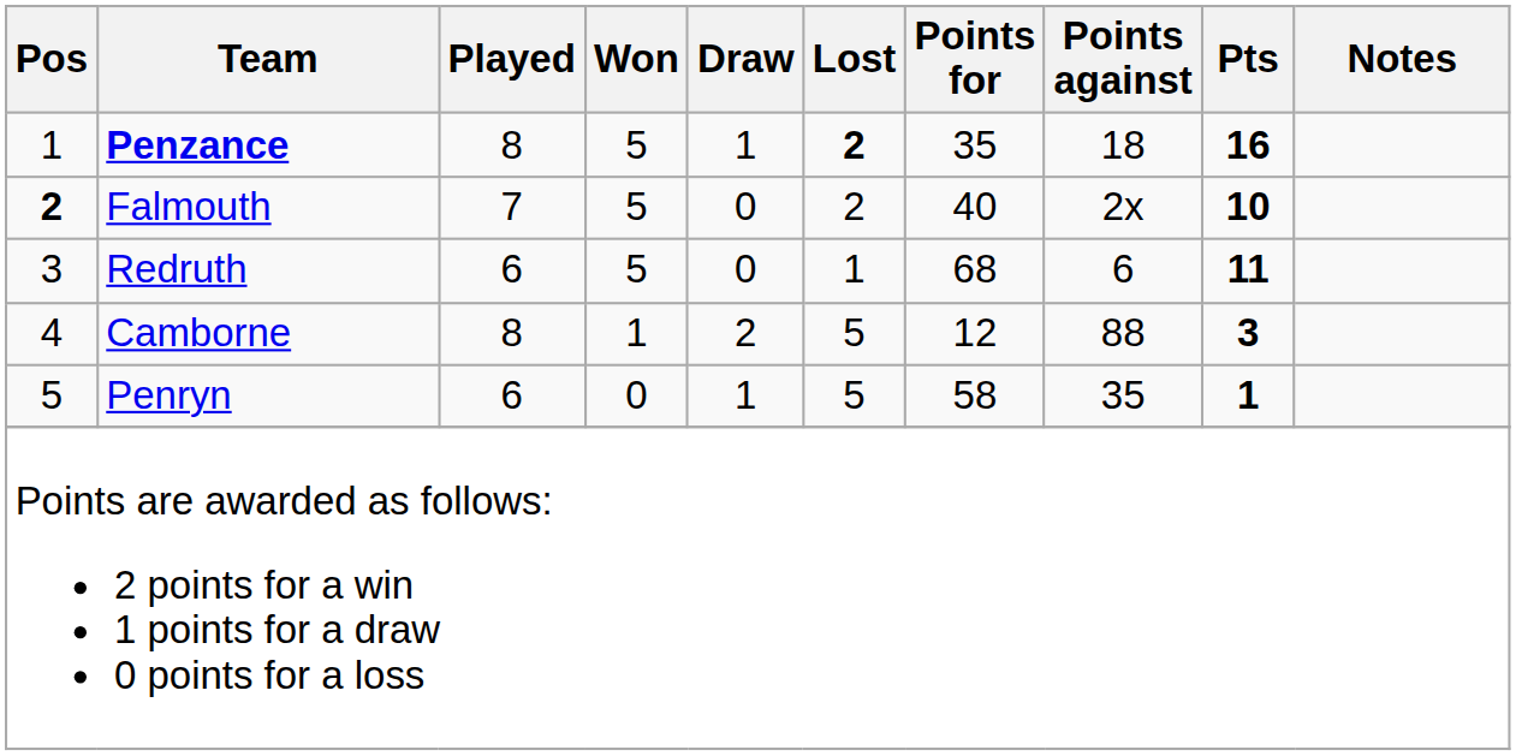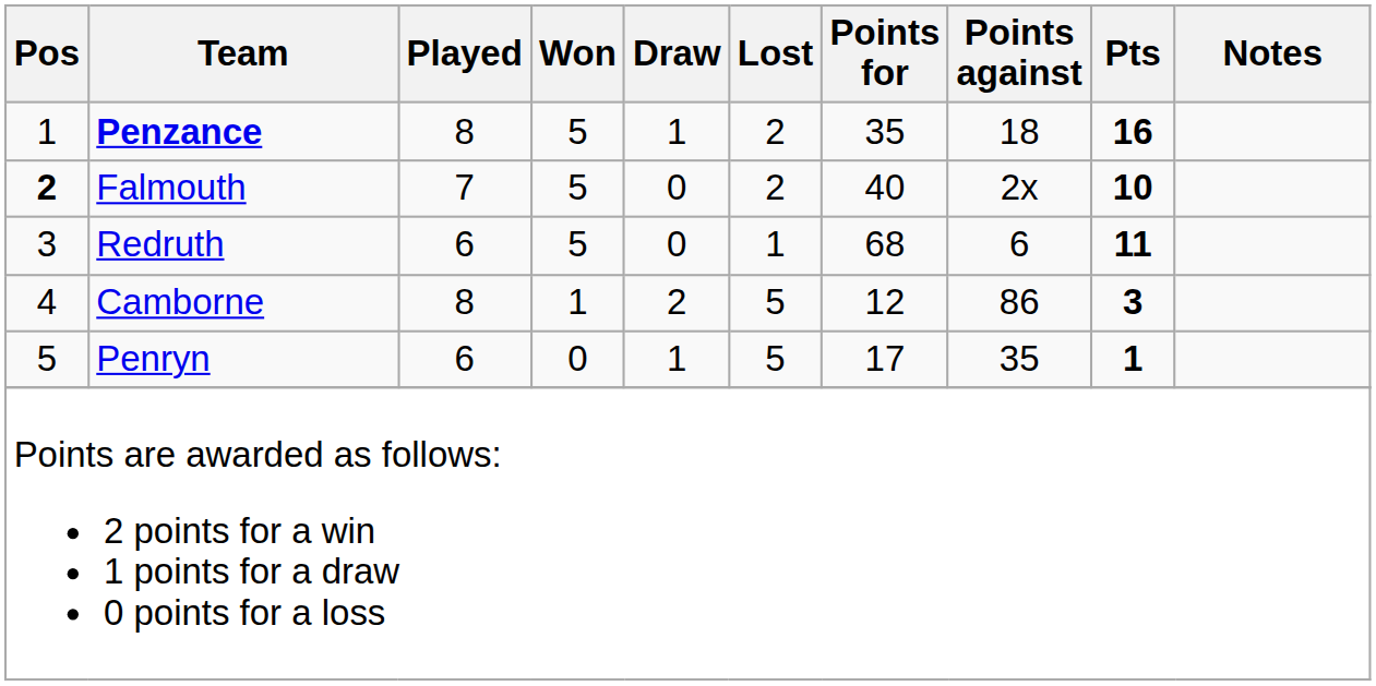 <table class="wikitable">
 <tr>
 <th width="20">Pos</th>
 <th width="180">Team</th>
 <th width="25">Played</th>
 <th width="25">Won</th>
 <th width="25">Draw</th>
 <th width="25">Lost</th>
 <th width="45">Points for</th>
 <th width="45">Points against</th>
 <th width="35">Pts</th>
 <th width="110">Notes</th>
 </tr>
 <tr align=center>
 <td>1</td>
 <td align=left><a href='#'><strong>Penzance</strong></a></td>
 <td>8</td>
 <td>5</td>
 <td>1</td>
-<td><strong>2</strong></td>
+<td>2</td>
 <td>35</td>
 <td>18</td>
 <td><strong>16</strong></td>
 <td align=left></td>
 </tr>
 <tr align=center>
 <td><strong>2</strong></td>
 <td align=left><a href='#'>Falmouth</a></td>
 <td>7</td>
 <td>5</td>
 <td>0</td>
 <td>2</td>
 <td>40</td>
 <td>2x</td>
 <td><strong>10</strong></td>
 <td align=left></td>
 </tr>
 <tr align=center>
 <td>3</td>
 <td align=left><a href='#'>Redruth</a></td>
 <td>6</td>
 <td>5</td>
 <td>0</td>
 <td>1</td>
 <td>68</td>
 <td>6</td>
 <td><strong>11</strong></td>
 <td></td>
 </tr>
 <tr align=center>
 <td>4</td>
 <td align=left><a href='#'>Camborne</a></td>
 <td>8</td>
 <td>1</td>
 <td>2</td>
 <td>5</td>
 <td>12</td>
-<td>88</td>
+<td>86</td>
 <td><strong>3</strong></td>
 <td></td>
 </tr>
 <tr align=center>
 <td>5</td>
 <td align=left><a href='#'>Penryn</a></td>
 <td>6</td>
 <td>0</td>
 <td>1</td>
 <td>5</td>
-<td>58</td>
+<td>17</td>
 <td>35</td>
 <td><strong>1</strong></td>
 <td></td>
 </tr>
 <tr>
 </tr>
 <tr bgcolor=#ffffff>
 <td colspan="13"><br>Points are awarded as follows:<ul><li>2 points for a win</li><li>1 points for a draw</li><li>0 points for a loss</li></ul></td>
 </tr>
 </table>
